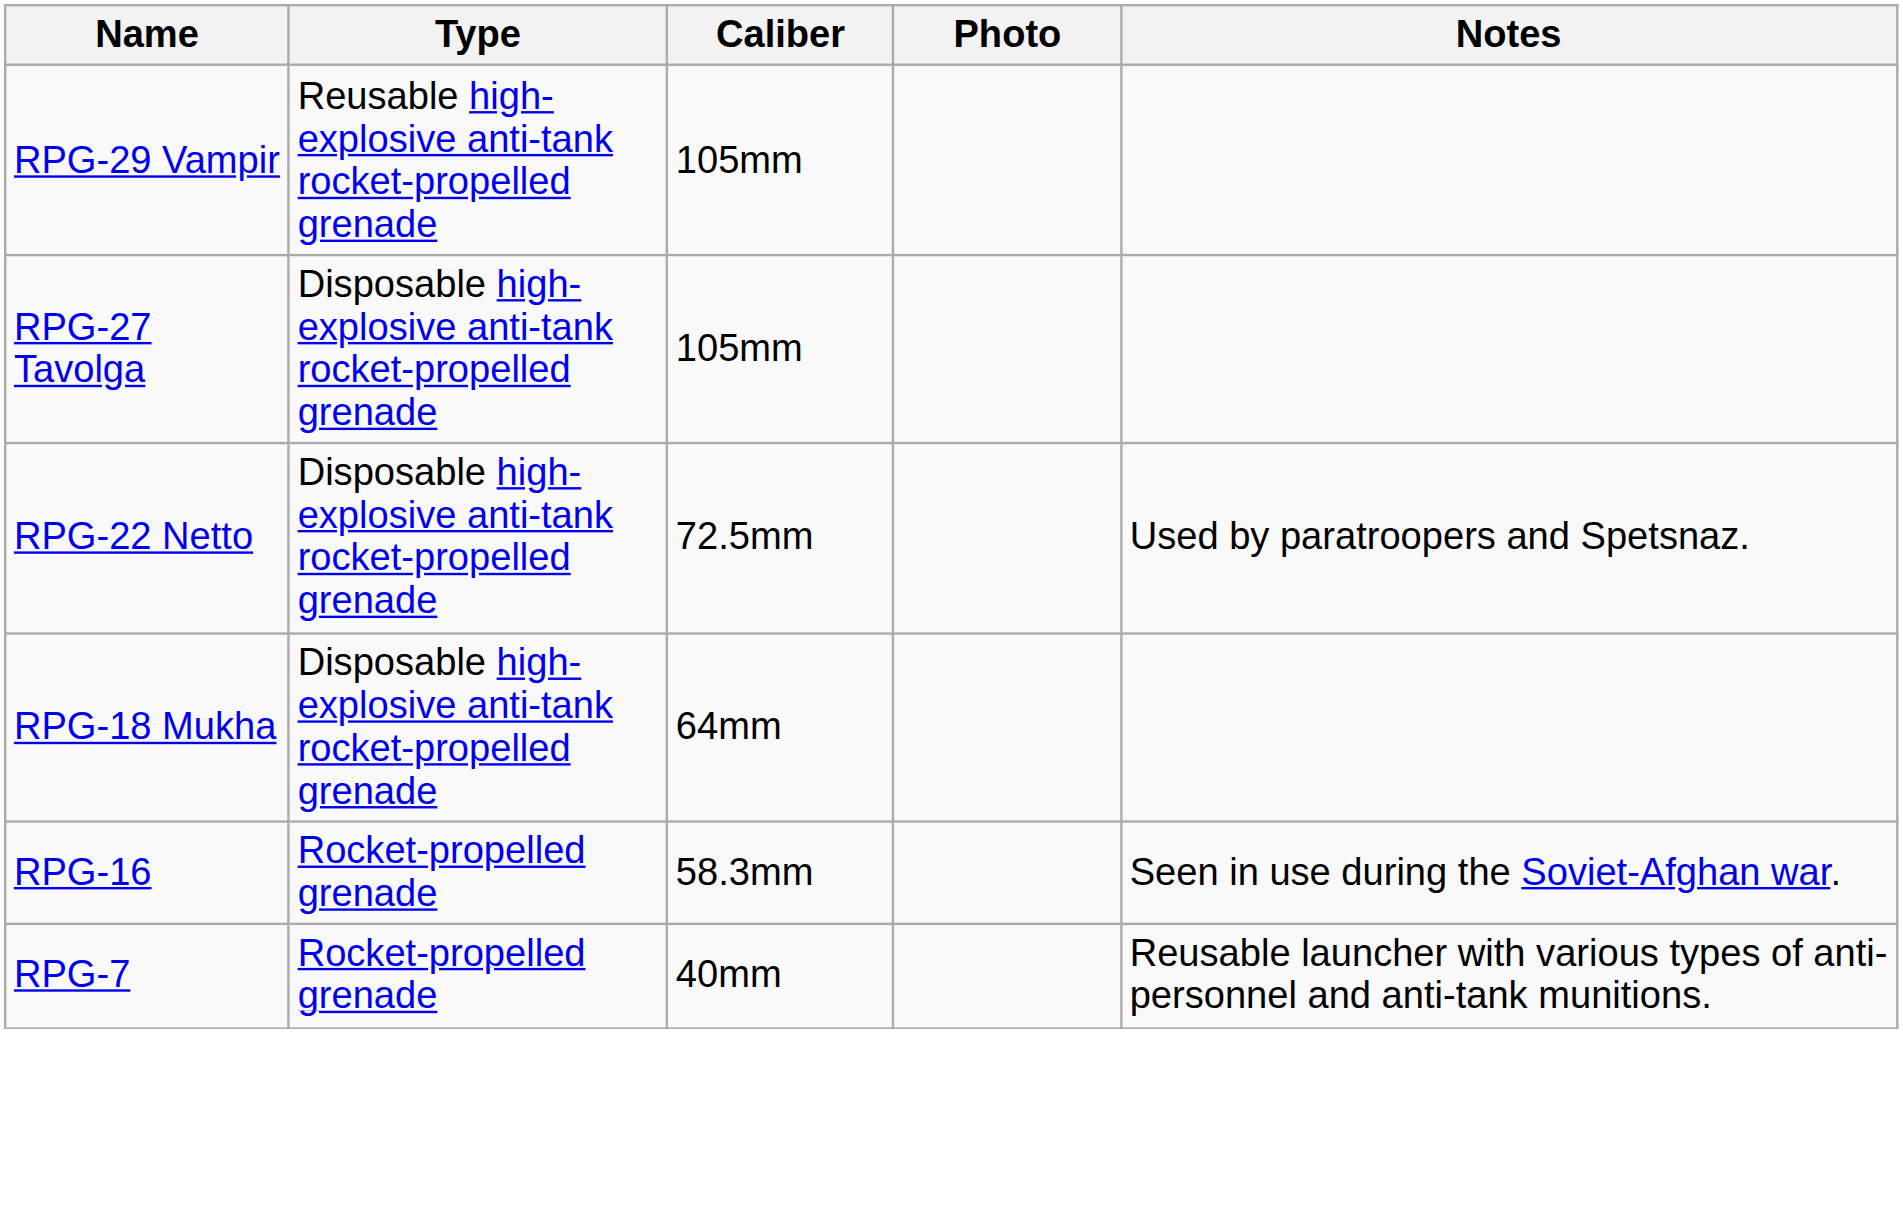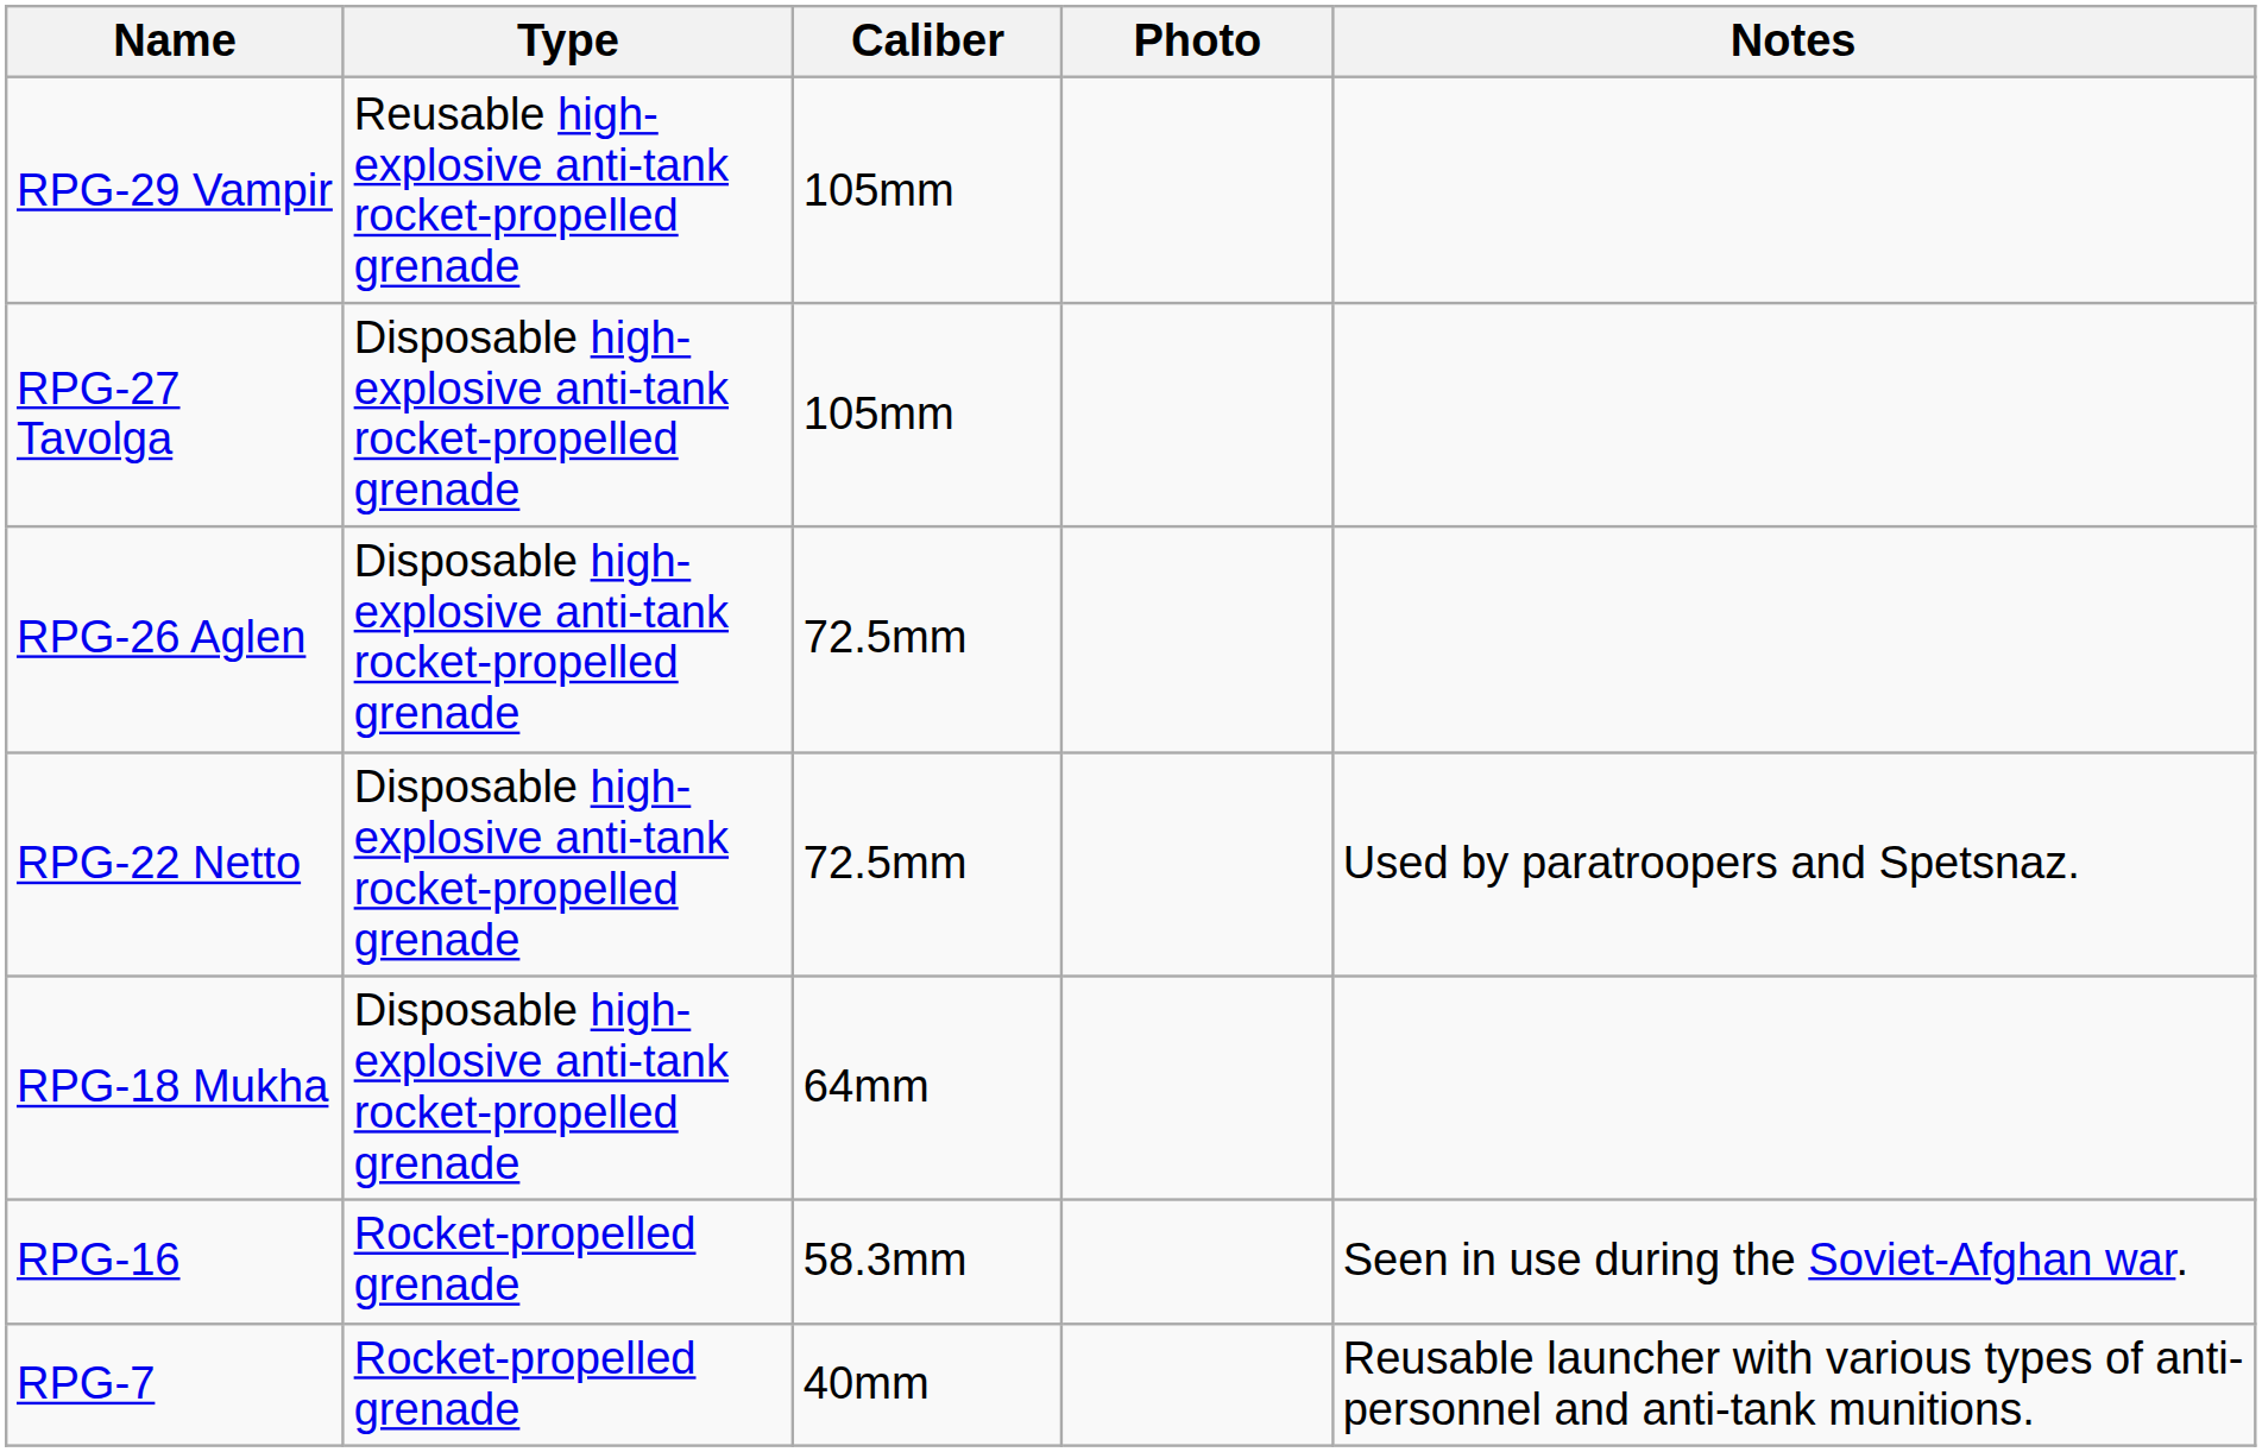 <table class="wikitable" style="width:90%;">
 <tr>
 <th style="width:15%;">Name</th>
 <th style="width:20%;">Type</th>
 <th style="width:12%;">Caliber</th>
 <th style="width:12%;">Photo</th>
 <th>Notes</th>
 </tr>
 <tr>
 <td><a href='#'>RPG-29 Vampir</a></td>
 <td>Reusable <a href='#'>high-explosive anti-tank</a> <a href='#'>rocket-propelled grenade</a></td>
 <td>105mm</td>
 <td></td>
 <td></td>
 </tr>
 <tr>
 <td><a href='#'>RPG-27 Tavolga</a></td>
 <td>Disposable <a href='#'>high-explosive anti-tank</a> <a href='#'>rocket-propelled grenade</a></td>
 <td>105mm</td>
+<td></td>
+<td></td>
+</tr>
+<tr>
+<td><a href='#'>RPG-26 Aglen</a></td>
+<td>Disposable <a href='#'>high-explosive anti-tank</a> <a href='#'>rocket-propelled grenade</a></td>
+<td>72.5mm</td>
 <td></td>
 <td></td>
 </tr>
 <tr>
 <td><a href='#'>RPG-22 Netto</a></td>
 <td>Disposable <a href='#'>high-explosive anti-tank</a> <a href='#'>rocket-propelled grenade</a></td>
 <td>72.5mm</td>
 <td></td>
 <td>Used by paratroopers and Spetsnaz.</td>
 </tr>
 <tr>
 <td><a href='#'>RPG-18 Mukha</a></td>
 <td>Disposable <a href='#'>high-explosive anti-tank</a> <a href='#'>rocket-propelled grenade</a></td>
 <td>64mm</td>
 <td></td>
 <td></td>
 </tr>
 <tr>
 <td><a href='#'>RPG-16</a></td>
 <td><a href='#'>Rocket-propelled grenade</a></td>
 <td>58.3mm</td>
 <td></td>
 <td>Seen in use during the <a href='#'>Soviet-Afghan war</a>.</td>
 </tr>
 <tr>
 <td><a href='#'>RPG-7</a></td>
 <td><a href='#'>Rocket-propelled grenade</a></td>
 <td>40mm</td>
 <td></td>
 <td>Reusable launcher with various types of anti-personnel and anti-tank munitions.</td>
 </tr>
 </table>
